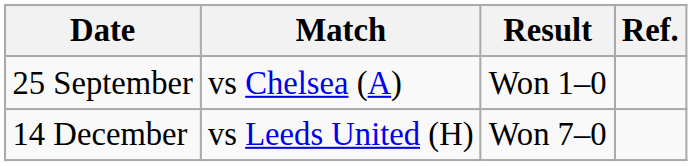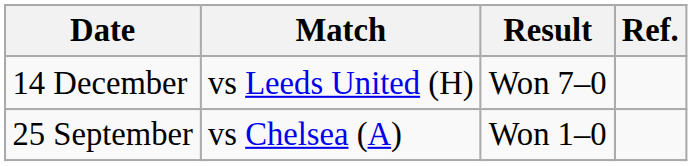 <table class="wikitable">
 <tr>
 <th>Date</th>
 <th>Match</th>
 <th>Result</th>
 <th>Ref.</th>
 </tr>
 <tr>
+<td>14 December</td>
+<td>vs <a href='#'>Leeds United</a> (H)</td>
+<td>Won 7–0</td>
+<td></td>
+</tr>
+<tr>
 <td>25 September</td>
 <td>vs <a href='#'>Chelsea</a> (<a href='#'>A</a>)</td>
 <td>Won 1–0</td>
 <td></td>
 </tr>
-<tr>
-<td>14 December</td>
-<td>vs <a href='#'>Leeds United</a> (H)</td>
-<td>Won 7–0</td>
-<td></td>
-</tr>
 </table>
